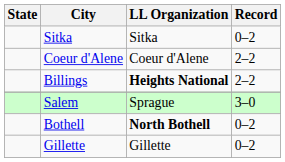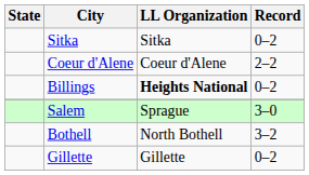 <table class="wikitable">
 <tr>
 <th>State</th>
 <th>City</th>
 <th>LL Organization</th>
 <th>Record</th>
 </tr>
 <tr>
 <td><strong></strong></td>
 <td><a href='#'>Sitka</a></td>
 <td>Sitka</td>
 <td>0–2</td>
 </tr>
 <tr>
 <td><strong></strong></td>
 <td><a href='#'>Coeur d'Alene</a></td>
 <td>Coeur d'Alene</td>
 <td>2–2</td>
 </tr>
 <tr>
 <td><strong></strong></td>
 <td><a href='#'>Billings</a></td>
 <td><strong>Heights National</strong></td>
-<td>2–2</td>
+<td>0–2</td>
 </tr>
 <tr>
 </tr>
 <tr bgcolor="ccffcc">
 <td><strong></strong></td>
 <td><a href='#'>Salem</a></td>
 <td>Sprague</td>
 <td>3–0</td>
 </tr>
 <tr>
 <td><strong></strong></td>
 <td><a href='#'>Bothell</a></td>
-<td><strong>North Bothell</strong></td>
-<td>0–2</td>
+<td>North Bothell</td>
+<td>3–2</td>
 </tr>
 <tr>
 <td><strong></strong></td>
 <td><a href='#'>Gillette</a></td>
 <td>Gillette</td>
 <td>0–2</td>
 </tr>
 </table>
